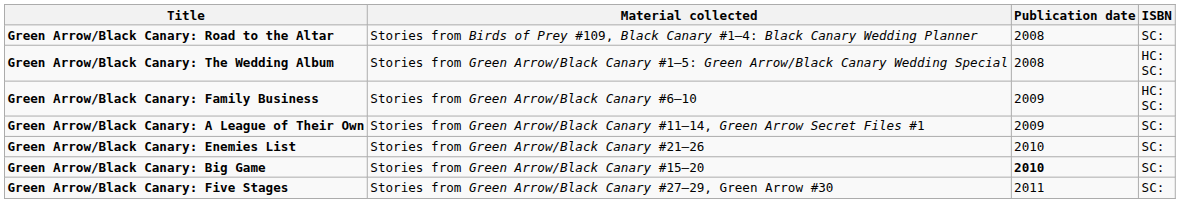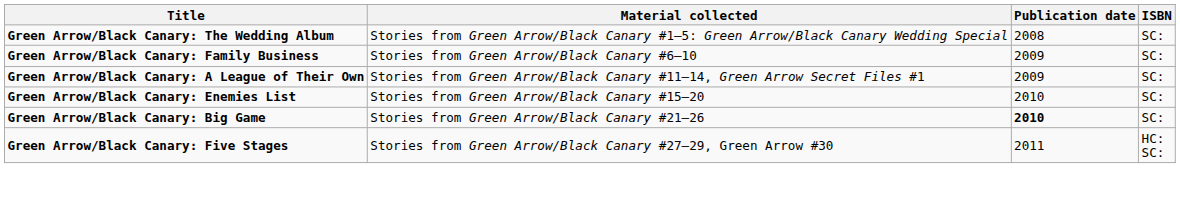 <table class="wikitable collapsible collapsed">
 <tr>
 <th>Title</th>
 <th>Material collected</th>
 <th>Publication date</th>
 <th>ISBN</th>
 </tr>
 <tr>
-<td><strong>Green Arrow/Black Canary: Road to the Altar</strong></td>
-<td>Stories from <em>Birds of Prey</em> #109, <em>Black Canary</em> #1–4: <em>Black Canary Wedding Planner</em></td>
-<td>2008</td>
-<td>SC: </td>
-</tr>
-<tr>
 <td><strong>Green Arrow/Black Canary: The Wedding Album</strong></td>
 <td>Stories from <em>Green Arrow/Black Canary</em> #1–5: <em>Green Arrow/Black Canary Wedding Special</em></td>
 <td>2008</td>
-<td>HC: <br>SC: </td>
+<td>SC: </td>
 </tr>
 <tr>
 <td><strong>Green Arrow/Black Canary: Family Business</strong></td>
 <td>Stories from <em>Green Arrow/Black Canary</em> #6–10</td>
 <td>2009</td>
-<td>HC: <br>SC: </td>
+<td>SC: </td>
 </tr>
 <tr>
 <td><strong>Green Arrow/Black Canary: A League of Their Own</strong></td>
 <td>Stories from <em>Green Arrow/Black Canary</em> #11–14, <em>Green Arrow Secret Files</em> #1</td>
 <td>2009</td>
 <td>SC: </td>
 </tr>
 <tr>
 <td><strong>Green Arrow/Black Canary: Enemies List</strong></td>
-<td>Stories from <em>Green Arrow/Black Canary</em> #21–26</td>
+<td>Stories from <em>Green Arrow/Black Canary</em> #15–20</td>
 <td>2010</td>
 <td>SC: </td>
 </tr>
 <tr>
 <td><strong>Green Arrow/Black Canary: Big Game</strong></td>
-<td>Stories from <em>Green Arrow/Black Canary</em> #15–20</td>
+<td>Stories from <em>Green Arrow/Black Canary</em> #21–26</td>
 <td><strong>2010</strong></td>
 <td>SC: </td>
 </tr>
 <tr>
 <td><strong>Green Arrow/Black Canary: Five Stages</strong></td>
 <td>Stories from <em>Green Arrow/Black Canary</em> #27–29, Green Arrow #30</td>
 <td>2011</td>
-<td>SC: </td>
+<td>HC: <br>SC: </td>
 </tr>
 </table>
